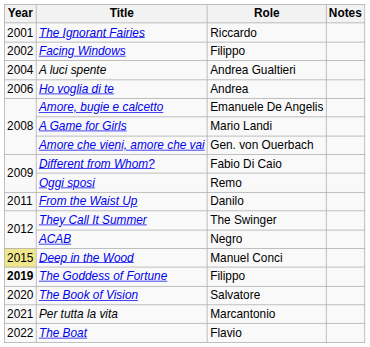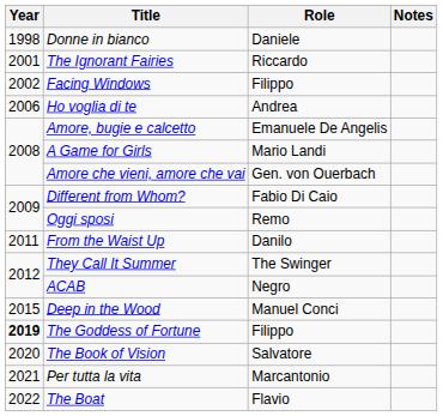 <table class="wikitable plainrowheaders sortable">
 <tr>
 <th scope="col">Year</th>
 <th scope="col">Title</th>
 <th scope="col">Role</th>
 <th scope="col" class="unsortable">Notes</th>
+</tr>
+<tr>
+<td>1998</td>
+<td><em>Donne in bianco</em></td>
+<td>Daniele</td>
+<td></td>
 </tr>
 <tr>
 <td>2001</td>
 <td><em><a href='#'>The Ignorant Fairies</a></em></td>
 <td>Riccardo</td>
 <td></td>
 </tr>
 <tr>
 <td>2002</td>
 <td><em><a href='#'>Facing Windows</a></em></td>
 <td>Filippo</td>
-<td></td>
-</tr>
-<tr>
-<td>2004</td>
-<td><em>A luci spente</em></td>
-<td>Andrea Gualtieri</td>
 <td></td>
 </tr>
 <tr>
 <td>2006</td>
 <td><em><a href='#'>Ho voglia di te</a></em></td>
 <td>Andrea</td>
 <td></td>
 </tr>
 <tr>
 <td rowspan="3">2008</td>
 <td><em><a href='#'>Amore, bugie e calcetto</a></em></td>
 <td>Emanuele De Angelis</td>
 <td></td>
 </tr>
 <tr>
 <td><em><a href='#'>A Game for Girls</a></em></td>
 <td>Mario Landi</td>
 <td></td>
 </tr>
 <tr>
 <td><em><a href='#'>Amore che vieni, amore che vai</a></em></td>
 <td>Gen. von Ouerbach</td>
 <td></td>
 </tr>
 <tr>
 <td rowspan="2">2009</td>
 <td><em><a href='#'>Different from Whom?</a></em></td>
 <td>Fabio Di Caio</td>
 <td></td>
 </tr>
 <tr>
 <td><em><a href='#'>Oggi sposi</a></em></td>
 <td>Remo</td>
 <td></td>
 </tr>
 <tr>
 <td>2011</td>
 <td><em><a href='#'>From the Waist Up</a></em></td>
 <td>Danilo</td>
 <td></td>
 </tr>
 <tr>
 <td rowspan="2">2012</td>
 <td><em><a href='#'>They Call It Summer</a></em></td>
 <td>The Swinger</td>
 <td></td>
 </tr>
 <tr>
 <td><em><a href='#'>ACAB</a></em></td>
 <td>Negro</td>
 <td></td>
 </tr>
 <tr>
-<td style="background: khaki;">2015</td>
+<td>2015</td>
 <td><em><a href='#'>Deep in the Wood</a></em></td>
 <td>Manuel Conci</td>
 <td></td>
 </tr>
 <tr>
 <td><strong>2019</strong></td>
 <td><em><a href='#'>The Goddess of Fortune</a></em></td>
 <td>Filippo</td>
 <td></td>
 </tr>
 <tr>
 <td>2020</td>
 <td><em><a href='#'>The Book of Vision</a></em></td>
 <td>Salvatore</td>
 <td></td>
 </tr>
 <tr>
 <td>2021</td>
 <td><em>Per tutta la vita</em></td>
 <td>Marcantonio</td>
 <td></td>
 </tr>
 <tr>
 <td>2022</td>
 <td><em><a href='#'>The Boat</a></em></td>
 <td>Flavio</td>
 <td></td>
 </tr>
 </table>
